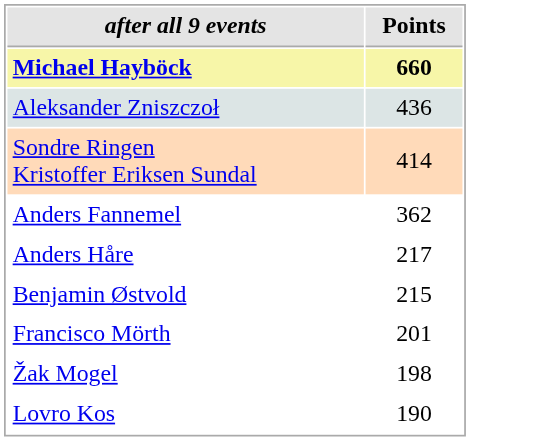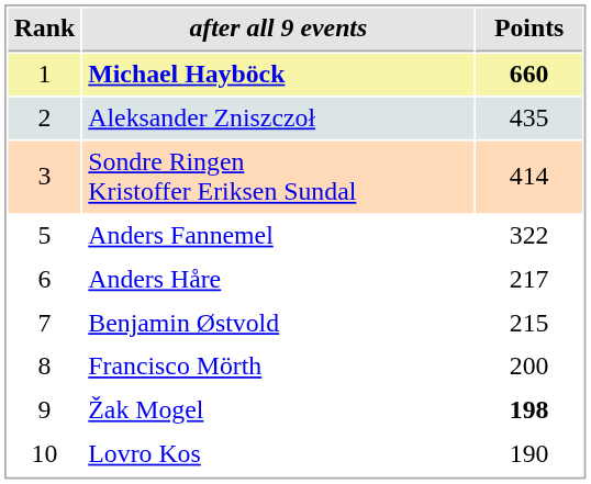 <table cellspacing="1" cellpadding="3" style="border:1px solid #AAAAAA;font-size:86%">
 <tr style="background-color: #E4E4E4;">
+<th style="border-bottom:1px solid #AAAAAA; width: 10px;">Rank</th>
 <th style="border-bottom:1px solid #AAAAAA; width: 200px;"><em>after all 9 events</em></th>
 <th style="border-bottom:1px solid #AAAAAA; width: 50px;">Points</th>
 </tr>
 <tr style="background:#f7f6a8;">
+<td align=center>1</td>
 <td> <strong><a href='#'>Michael Hayböck</a></strong></td>
 <td align=center><strong>660</strong></td>
 </tr>
 <tr style="background:#dce5e5;">
+<td align=center>2</td>
 <td> <a href='#'>Aleksander Zniszczoł</a></td>
-<td align=center>436</td>
+<td align=center>435</td>
 </tr>
 <tr style="background:#ffdab9;">
+<td align=center>3</td>
 <td> <a href='#'>Sondre Ringen</a><br> <a href='#'>Kristoffer Eriksen Sundal</a></td>
 <td align=center>414</td>
 </tr>
 <tr>
+<td align=center>5</td>
 <td> <a href='#'>Anders Fannemel</a></td>
-<td align=center>362</td>
+<td align=center>322</td>
 </tr>
 <tr>
+<td align=center>6</td>
 <td> <a href='#'>Anders Håre</a></td>
 <td align=center>217</td>
 </tr>
 <tr>
+<td align=center>7</td>
 <td> <a href='#'>Benjamin Østvold</a></td>
 <td align=center>215</td>
 </tr>
 <tr>
+<td align=center>8</td>
 <td> <a href='#'>Francisco Mörth</a></td>
-<td align=center>201</td>
+<td align=center>200</td>
 </tr>
 <tr>
+<td align=center>9</td>
 <td> <a href='#'>Žak Mogel</a></td>
-<td align=center>198</td>
+<td align=center><strong>198</strong></td>
 </tr>
 <tr>
+<td align=center>10</td>
 <td> <a href='#'>Lovro Kos</a></td>
 <td align=center>190</td>
 </tr>
 </table>
